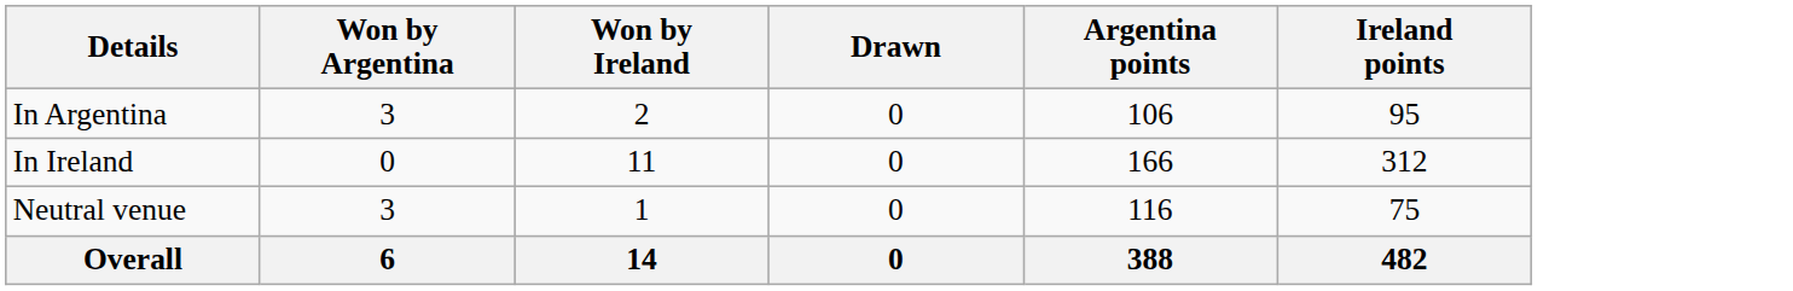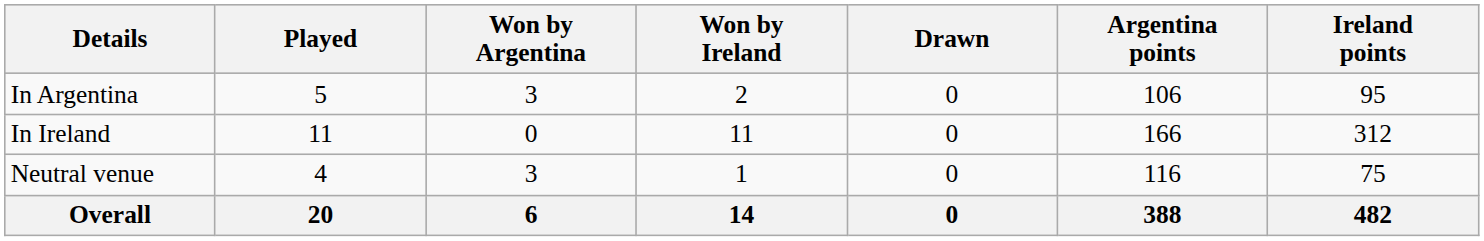 <table class="wikitable sortable" style="text-align: center;">
 <tr>
 <th width="125">Details</th>
+<th width="125">Played</th>
 <th width="125">Won by<br>Argentina</th>
 <th width="125">Won by<br>Ireland</th>
 <th width="125">Drawn</th>
 <th width="125">Argentina <br> points</th>
 <th width="125">Ireland <br> points</th>
 </tr>
 <tr>
 <td align=left>In Argentina</td>
+<td>5</td>
 <td>3</td>
 <td>2</td>
 <td>0</td>
 <td>106</td>
 <td>95</td>
 </tr>
 <tr>
 <td align=left>In Ireland</td>
+<td>11</td>
 <td>0</td>
 <td>11</td>
 <td>0</td>
 <td>166</td>
 <td>312</td>
 </tr>
 <tr>
 <td align=left>Neutral venue</td>
+<td>4</td>
 <td>3</td>
 <td>1</td>
 <td>0</td>
 <td>116</td>
 <td>75</td>
 </tr>
 <tr>
 <th>Overall</th>
+<th>20</th>
 <th>6</th>
 <th>14</th>
 <th>0</th>
 <th>388</th>
 <th>482</th>
 </tr>
 </table>
